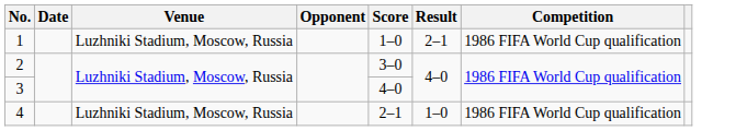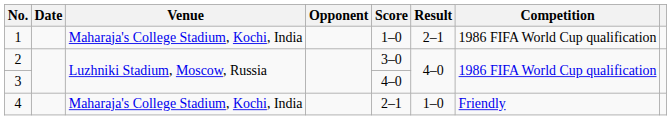 <table class="wikitable sortable">
 <tr>
 <th scope="col">No.</th>
 <th scope="col">Date</th>
 <th scope="col">Venue</th>
 <th scope="col">Opponent</th>
 <th scope="col">Score</th>
 <th scope="col">Result</th>
 <th scope="col">Competition</th>
 <th scope="col" class="unsortable"></th>
 </tr>
 <tr>
 <td style="text-align:center">1</td>
 <td></td>
-<td>Luzhniki Stadium, Moscow, Russia</td>
+<td><a href='#'>Maharaja's College Stadium</a>, <a href='#'>Kochi</a>, India</td>
 <td></td>
 <td style="text-align:center">1–0</td>
 <td style="text-align:center">2–1</td>
 <td>1986 FIFA World Cup qualification</td>
 <td></td>
 </tr>
 <tr>
 <td style="text-align:center">2</td>
 <td rowspan="2"></td>
 <td rowspan="2"><a href='#'>Luzhniki Stadium</a>, <a href='#'>Moscow</a>, Russia</td>
 <td rowspan="2"></td>
 <td style="text-align:center">3–0</td>
 <td rowspan="2" style="text-align:center">4–0</td>
 <td rowspan="2"><a href='#'>1986 FIFA World Cup qualification</a></td>
 <td rowspan="2"></td>
 </tr>
 <tr>
 <td style="text-align:center">3</td>
 <td style="text-align:center">4–0</td>
 </tr>
 <tr>
 <td style="text-align:center">4</td>
 <td></td>
-<td>Luzhniki Stadium, Moscow, Russia</td>
+<td><a href='#'>Maharaja's College Stadium</a>, <a href='#'>Kochi</a>, India</td>
 <td></td>
 <td style="text-align:center">2–1</td>
 <td style="text-align:center">1–0</td>
-<td>1986 FIFA World Cup qualification</td>
+<td><a href='#'>Friendly</a></td>
 <td></td>
 </tr>
 </table>
